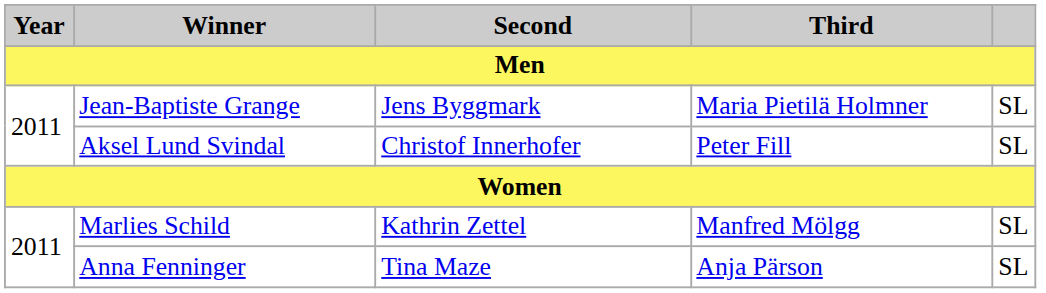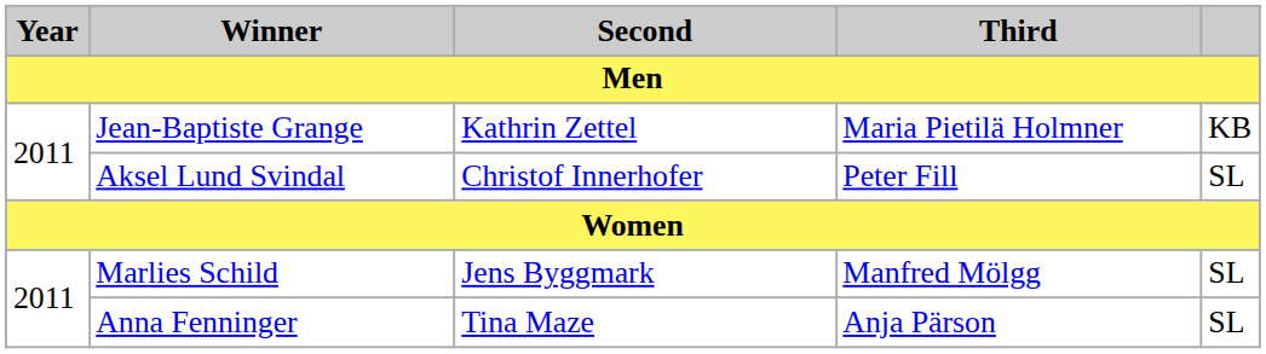 <table class="wikitable plainrowheaders" style="background:#fff; font-size:86%; line-height:15px; border:grey solid 1px; border-collapse:collapse;">
 <tr style="background:#ccc; text-align:center;">
 <th style="background-color: #ccc;" width="30">Year</th>
 <th style="background:#ccc;" width="155">Winner</th>
 <th style="background:#ccc;" width="162">Second</th>
 <th style="background:#ccc;" width="155">Third</th>
 <th style="background:#ccc;" width="15"></th>
 </tr>
 <tr>
 <td align="center" bgcolor="#FCF75E" colspan="5"><strong>Men</strong></td>
 </tr>
 <tr>
 <td rowspan=2>2011</td>
 <td> <a href='#'>Jean-Baptiste Grange</a></td>
-<td> <a href='#'>Jens Byggmark</a></td>
+<td> <a href='#'>Kathrin Zettel</a></td>
 <td> <a href='#'>Maria Pietilä Holmner</a></td>
-<td>SL</td>
+<td>KB</td>
 </tr>
 <tr>
 <td> <a href='#'>Aksel Lund Svindal</a></td>
 <td> <a href='#'>Christof Innerhofer</a></td>
 <td> <a href='#'>Peter Fill</a></td>
 <td>SL</td>
 </tr>
 <tr>
 <td align="center" bgcolor="#FCF75E" colspan="5"><strong>Women</strong></td>
 </tr>
 <tr>
 <td rowspan=2>2011</td>
 <td> <a href='#'>Marlies Schild</a></td>
-<td> <a href='#'>Kathrin Zettel</a></td>
+<td> <a href='#'>Jens Byggmark</a></td>
 <td> <a href='#'>Manfred Mölgg</a></td>
 <td>SL</td>
 </tr>
 <tr>
 <td> <a href='#'>Anna Fenninger</a></td>
 <td> <a href='#'>Tina Maze</a></td>
 <td> <a href='#'>Anja Pärson</a></td>
 <td>SL</td>
 </tr>
 </table>
